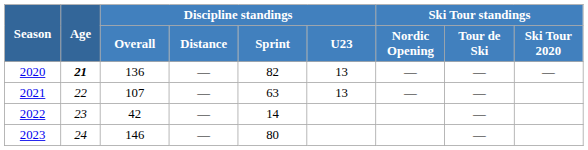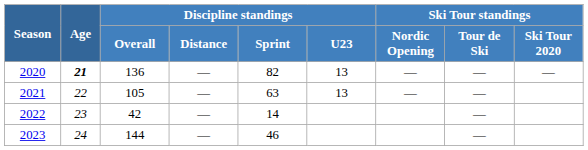 <table class="wikitable" style="font-size:95%; text-align:center; border:grey solid 1px; border-collapse:collapse; background:#ffffff;">
 <tr>
 <th style="background-color:#369; color:white; width:60px;" rowspan="2"> Season </th>
 <th style="background-color:#369; color:white; width:40px;" rowspan="2"> Age </th>
 <th style="background-color:#4180be; color:white;" colspan="4">Discipline standings</th>
 <th style="background-color:#4180be; color:white;" colspan="3">Ski Tour standings</th>
 </tr>
 <tr>
 <th style="background-color:#4180be; color:white; width:75px;">Overall</th>
 <th style="background-color:#4180be; color:white; width:75px;">Distance</th>
 <th style="background-color:#4180be; color:white; width:75px;">Sprint</th>
 <th style="background-color:#4180be; color:white; width:75px;">U23</th>
 <th style="background-color:#4180be; color:white; width:75px;">Nordic<br>Opening</th>
 <th style="background-color:#4180be; color:white; width:75px;">Tour de<br>Ski</th>
 <th style="background-color:#4180be; color:white; width:75px;">Ski Tour<br>2020</th>
 </tr>
 <tr>
 <td><a href='#'>2020</a></td>
 <td><strong><em>21</em></strong></td>
 <td>136</td>
 <td>—</td>
 <td>82</td>
 <td>13</td>
 <td>—</td>
 <td>—</td>
 <td>—</td>
 </tr>
 <tr>
 <td><a href='#'>2021</a></td>
 <td><em>22</em></td>
-<td>107</td>
+<td>105</td>
 <td>—</td>
 <td>63</td>
 <td>13</td>
 <td>—</td>
 <td>—</td>
 <td></td>
 </tr>
 <tr>
 <td><a href='#'>2022</a></td>
 <td><em>23</em></td>
 <td>42</td>
 <td>—</td>
 <td>14</td>
 <td></td>
 <td></td>
 <td>—</td>
 <td></td>
 </tr>
 <tr>
 <td><a href='#'>2023</a></td>
 <td><em>24</em></td>
-<td>146</td>
+<td>144</td>
 <td>—</td>
-<td>80</td>
+<td>46</td>
 <td></td>
 <td></td>
 <td>—</td>
 <td></td>
 </tr>
 </table>
